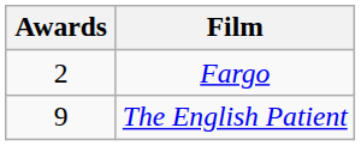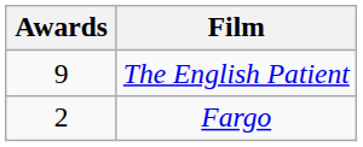 <table class="wikitable plainrowheaders" style="text-align: center;">
 <tr>
 <th scope="col" width="55">Awards</th>
 <th scope="col" align="center">Film</th>
 </tr>
 <tr>
+<td>9</td>
+<td><em><a href='#'>The English Patient</a></em></td>
+</tr>
+<tr>
 <td>2</td>
 <td><em><a href='#'>Fargo</a></em></td>
 </tr>
-<tr>
-<td>9</td>
-<td><em><a href='#'>The English Patient</a></em></td>
-</tr>
 </table>
